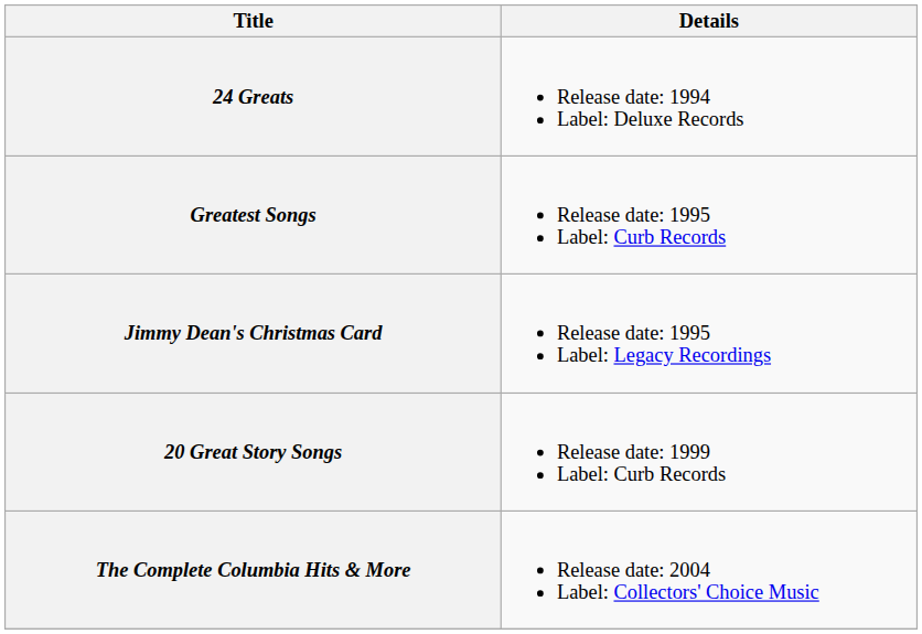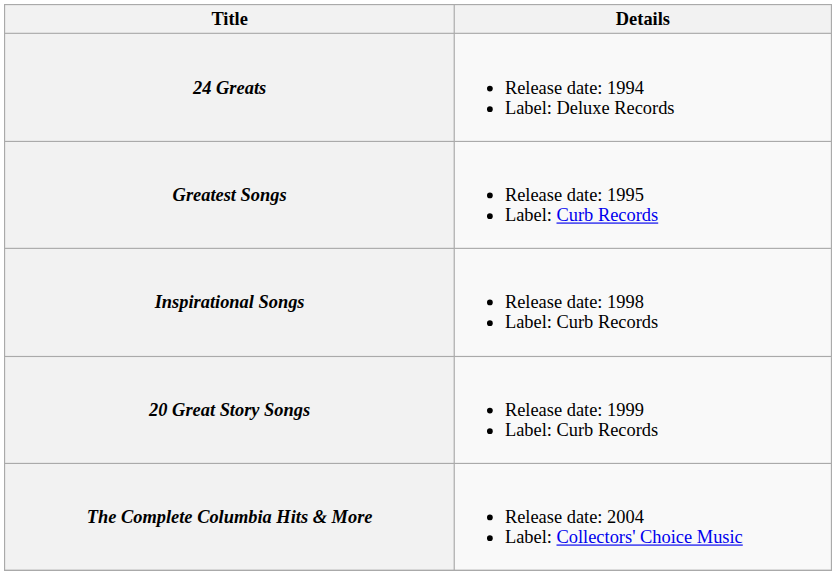 <table class="wikitable plainrowheaders">
 <tr>
 <th style="width:24em;">Title</th>
 <th style="width:20em;">Details</th>
 </tr>
 <tr>
 <th scope="row"><em>24 Greats</em></th>
 <td><br><ul><li>Release date: 1994</li><li>Label: Deluxe Records</li></ul></td>
 </tr>
 <tr>
 <th scope="row"><em>Greatest Songs</em></th>
 <td><br><ul><li>Release date: 1995</li><li>Label: <a href='#'>Curb Records</a></li></ul></td>
 </tr>
 <tr>
-<th scope="row"><em>Jimmy Dean's Christmas Card</em></th>
-<td><br><ul><li>Release date: 1995</li><li>Label: <a href='#'>Legacy Recordings</a></li></ul></td>
+<th scope="row"><em>Inspirational Songs</em></th>
+<td><br><ul><li>Release date: 1998</li><li>Label: Curb Records</li></ul></td>
 </tr>
 <tr>
 <th scope="row"><em>20 Great Story Songs</em></th>
 <td><br><ul><li>Release date: 1999</li><li>Label: Curb Records</li></ul></td>
 </tr>
 <tr>
 <th scope="row"><em>The Complete Columbia Hits & More</em></th>
 <td><br><ul><li>Release date: 2004</li><li>Label: <a href='#'>Collectors' Choice Music</a></li></ul></td>
 </tr>
 <tr>
 </tr>
 </table>
